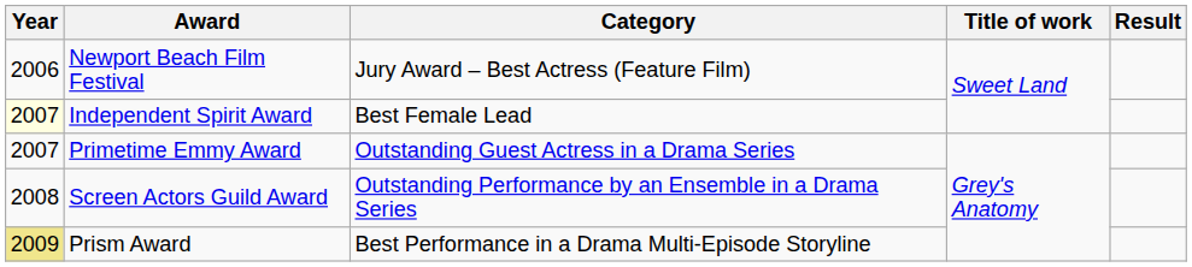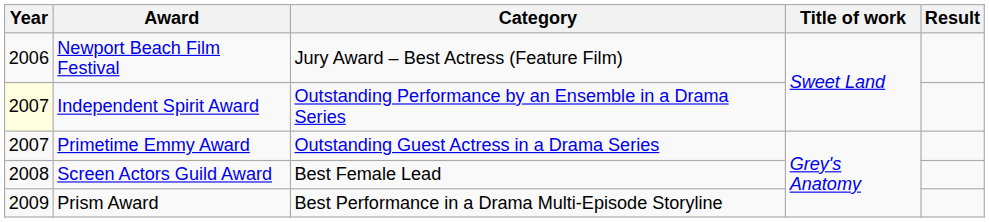 <table class="wikitable sortable">
 <tr>
 <th>Year</th>
 <th>Award</th>
 <th>Category</th>
 <th>Title of work</th>
 <th>Result</th>
 </tr>
 <tr>
 <td>2006</td>
 <td><a href='#'>Newport Beach Film Festival</a></td>
 <td>Jury Award – Best Actress (Feature Film)</td>
 <td rowspan=2><em><a href='#'>Sweet Land</a></em></td>
 <td></td>
 </tr>
 <tr>
 <td style="background: lightyellow;">2007</td>
 <td><a href='#'>Independent Spirit Award</a></td>
-<td>Best Female Lead</td>
+<td><a href='#'>Outstanding Performance by an Ensemble in a Drama Series</a></td>
 <td></td>
 </tr>
 <tr>
 <td>2007</td>
 <td><a href='#'>Primetime Emmy Award</a></td>
 <td><a href='#'>Outstanding Guest Actress in a Drama Series</a></td>
 <td rowspan=3><em><a href='#'>Grey's Anatomy</a></em></td>
 <td></td>
 </tr>
 <tr>
 <td>2008</td>
 <td><a href='#'>Screen Actors Guild Award</a></td>
-<td><a href='#'>Outstanding Performance by an Ensemble in a Drama Series</a></td>
+<td>Best Female Lead</td>
 <td></td>
 </tr>
 <tr>
-<td style="background: khaki;">2009</td>
+<td>2009</td>
 <td>Prism Award</td>
 <td>Best Performance in a Drama Multi-Episode Storyline</td>
 <td></td>
 </tr>
 </table>
